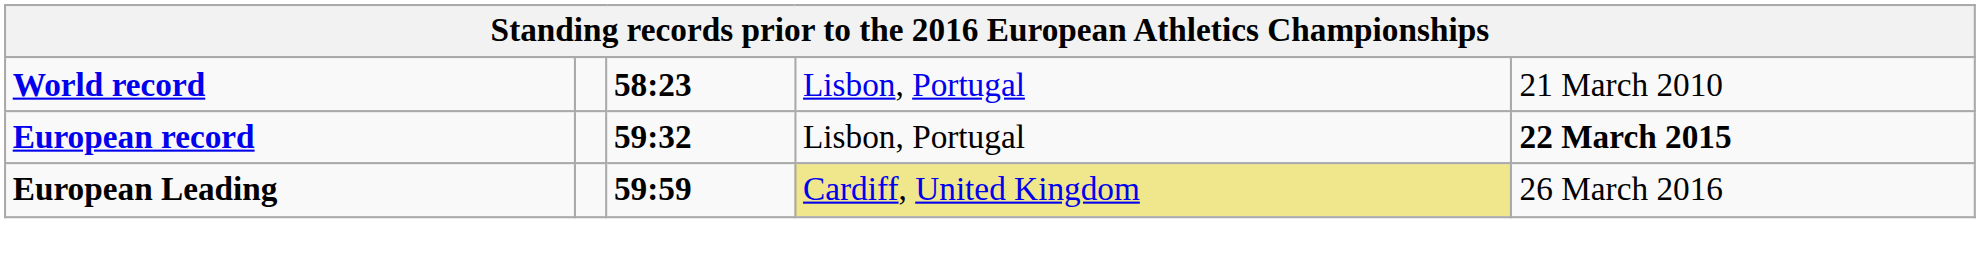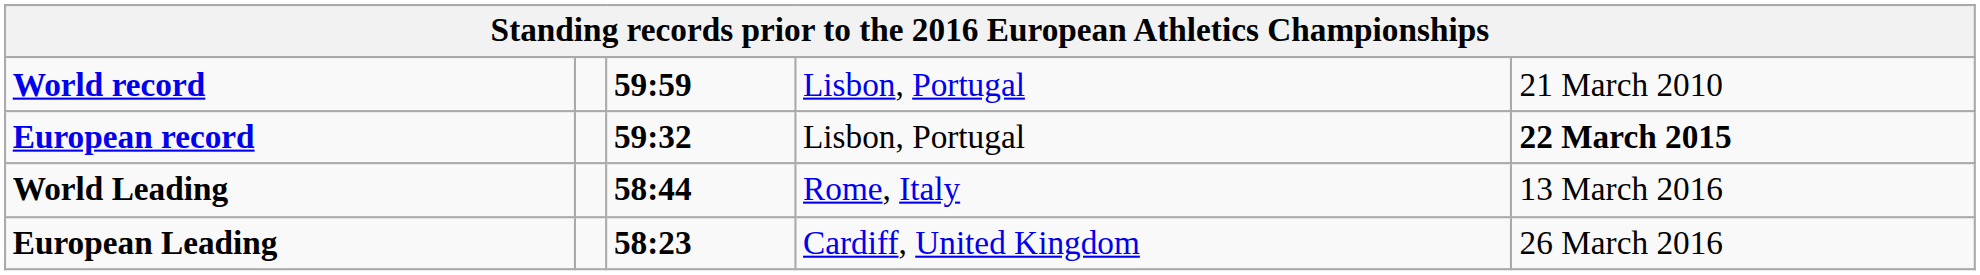 <table class="wikitable" width=75%>
 <tr>
 <th colspan="5">Standing records prior to the 2016 European Athletics Championships</th>
 </tr>
 <tr>
 <td><strong><a href='#'>World record</a></strong></td>
 <td></td>
-<td><strong>58:23</strong></td>
+<td><strong>59:59</strong></td>
 <td><a href='#'>Lisbon</a>, <a href='#'>Portugal</a></td>
 <td>21 March 2010</td>
 </tr>
 <tr>
 <td><strong><a href='#'>European record</a></strong></td>
 <td></td>
 <td><strong>59:32</strong></td>
 <td>Lisbon, Portugal</td>
 <td><strong>22 March 2015</strong></td>
 </tr>
 <tr>
+<td><strong>World Leading</strong></td>
+<td></td>
+<td><strong>58:44</strong></td>
+<td><a href='#'>Rome</a>, <a href='#'>Italy</a></td>
+<td>13 March 2016</td>
+</tr>
+<tr>
 <td><strong>European Leading</strong></td>
 <td></td>
-<td><strong>59:59</strong></td>
-<td style="background: khaki;"><a href='#'>Cardiff</a>, <a href='#'>United Kingdom</a></td>
+<td><strong>58:23</strong></td>
+<td><a href='#'>Cardiff</a>, <a href='#'>United Kingdom</a></td>
 <td>26 March 2016</td>
 </tr>
 </table>
